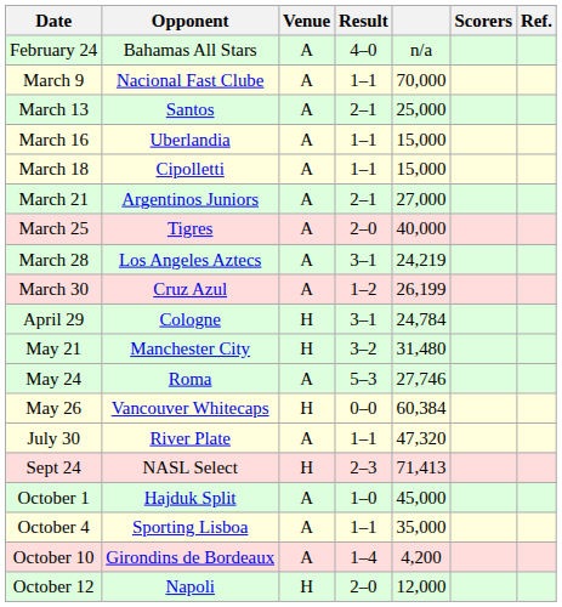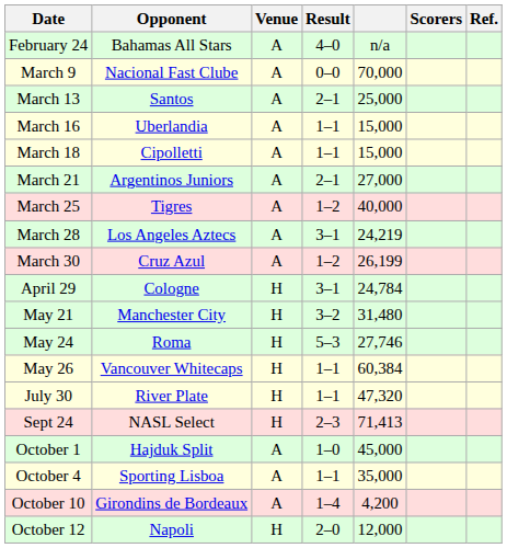 <table class="wikitable" style="font-size:95%; text-align:center">
 <tr>
 <th>Date</th>
 <th>Opponent</th>
 <th>Venue</th>
 <th>Result</th>
 <th></th>
 <th>Scorers</th>
 <th>Ref.</th>
 </tr>
 <tr bgcolor= #ddffdd>
 <td> February 24</td>
 <td>  Bahamas All Stars</td>
 <td>A</td>
 <td>4–0</td>
 <td>n/a</td>
 <td></td>
 <td></td>
 </tr>
 <tr bgcolor= #ffffdd>
 <td> March 9</td>
 <td> <a href='#'>Nacional Fast Clube</a></td>
 <td>A </td>
-<td>1–1</td>
+<td>0–0</td>
 <td>70,000</td>
 <td></td>
 <td></td>
 </tr>
 <tr bgcolor= #ddffdd>
 <td> March 13</td>
 <td>  <a href='#'>Santos</a></td>
 <td>A</td>
 <td>2–1</td>
 <td>25,000</td>
 <td></td>
 <td></td>
 </tr>
 <tr bgcolor= #ffffdd>
 <td> March 16</td>
 <td> <a href='#'>Uberlandia</a></td>
 <td>A</td>
 <td>1–1</td>
 <td>15,000</td>
 <td></td>
 <td></td>
 </tr>
 <tr bgcolor= #ffffdd>
 <td> March 18</td>
 <td> <a href='#'>Cipolletti</a></td>
 <td>A</td>
 <td>1–1</td>
 <td>15,000</td>
 <td></td>
 <td></td>
 </tr>
 <tr bgcolor= #ddffdd>
 <td> March 21</td>
 <td>  <a href='#'>Argentinos Juniors</a></td>
 <td>A </td>
 <td>2–1</td>
 <td>27,000</td>
 <td></td>
 <td></td>
 </tr>
 <tr bgcolor= #ffdddd>
 <td> March 25</td>
 <td>  <a href='#'>Tigres</a></td>
 <td>A</td>
-<td>2–0</td>
+<td>1–2</td>
 <td>40,000</td>
 <td></td>
 <td></td>
 </tr>
 <tr bgcolor= #ddffdd>
 <td> March 28</td>
 <td>  <a href='#'>Los Angeles Aztecs</a></td>
 <td>A</td>
 <td>3–1</td>
 <td>24,219</td>
 <td></td>
 <td></td>
 </tr>
 <tr bgcolor= #ffdddd>
 <td> March 30</td>
 <td>  <a href='#'>Cruz Azul</a></td>
 <td>A</td>
 <td>1–2</td>
 <td>26,199</td>
 <td></td>
 <td></td>
 </tr>
 <tr bgcolor= #ddffdd>
 <td> April 29</td>
 <td>  <a href='#'>Cologne</a></td>
 <td>H</td>
 <td>3–1</td>
 <td>24,784</td>
 <td></td>
 <td></td>
 </tr>
 <tr bgcolor= #ddffdd>
 <td> May 21</td>
 <td>  <a href='#'>Manchester City</a></td>
 <td>H</td>
 <td>3–2</td>
 <td>31,480</td>
 <td></td>
 <td></td>
 </tr>
 <tr bgcolor= #ddffdd>
 <td> May 24</td>
 <td>  <a href='#'>Roma</a></td>
-<td>A</td>
+<td>H</td>
 <td>5–3</td>
 <td>27,746</td>
 <td></td>
 <td></td>
 </tr>
 <tr bgcolor= #ffffdd>
 <td> May 26</td>
 <td>  <a href='#'>Vancouver Whitecaps</a></td>
 <td>H</td>
-<td>0–0</td>
+<td>1–1</td>
 <td>60,384</td>
 <td></td>
 <td></td>
 </tr>
 <tr bgcolor= #ffffdd>
 <td> July 30</td>
 <td>  <a href='#'>River Plate</a></td>
-<td>A</td>
+<td>H</td>
 <td>1–1</td>
 <td>47,320</td>
 <td></td>
 <td></td>
 </tr>
 <tr bgcolor= #ffdddd>
 <td> Sept 24</td>
 <td>  NASL Select </td>
 <td>H</td>
 <td>2–3</td>
 <td>71,413</td>
 <td></td>
 <td></td>
 </tr>
 <tr bgcolor= #ddffdd>
 <td> October 1</td>
 <td>  <a href='#'>Hajduk Split</a></td>
 <td>A</td>
 <td>1–0</td>
 <td>45,000</td>
 <td></td>
 <td></td>
 </tr>
 <tr bgcolor= #ffffdd>
 <td> October 4</td>
 <td>  <a href='#'>Sporting Lisboa</a></td>
 <td>A</td>
 <td>1–1</td>
 <td>35,000</td>
 <td></td>
 <td></td>
 </tr>
 <tr bgcolor= #ffdddd>
 <td> October 10</td>
 <td>  <a href='#'>Girondins de Bordeaux</a></td>
 <td>A</td>
 <td>1–4</td>
 <td>4,200</td>
 <td></td>
 <td></td>
 </tr>
 <tr bgcolor= #ddffdd>
 <td> October 12</td>
 <td>  <a href='#'>Napoli</a></td>
 <td>H</td>
 <td>2–0</td>
 <td>12,000</td>
 <td></td>
 <td></td>
 </tr>
 </table>
